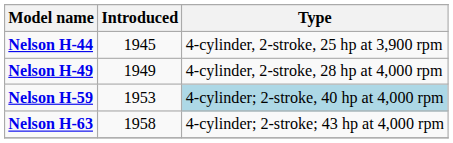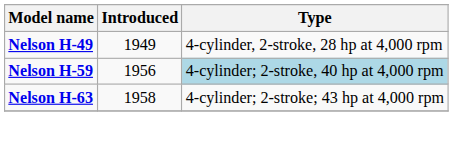 <table class="wikitable" align=center style="font-size:90%;">
 <tr>
 </tr>
 <tr style="background:#efefef;">
 <th>Model name</th>
 <th>Introduced</th>
 <th>Type</th>
 </tr>
 <tr>
-<td align=left><strong><a href='#'>Nelson H-44</a></strong></td>
-<td align=center>1945</td>
-<td align=left>4-cylinder, 2-stroke, 25 hp at 3,900 rpm</td>
-</tr>
-<tr>
 <td align=left><strong><a href='#'>Nelson H-49</a></strong></td>
 <td align=center>1949</td>
 <td align=left>4-cylinder, 2-stroke, 28 hp at 4,000 rpm</td>
 </tr>
 <tr>
 <td align=left><strong><a href='#'>Nelson H-59</a></strong></td>
-<td align=center>1953</td>
+<td align=center>1956</td>
 <td align=left style="background: lightblue;">4-cylinder; 2-stroke, 40 hp at 4,000 rpm</td>
 </tr>
 <tr>
 <td align=left><strong><a href='#'>Nelson H-63</a></strong></td>
 <td align=center>1958</td>
 <td align=left>4-cylinder; 2-stroke; 43 hp at 4,000 rpm</td>
 </tr>
 <tr>
 </tr>
 </table>
